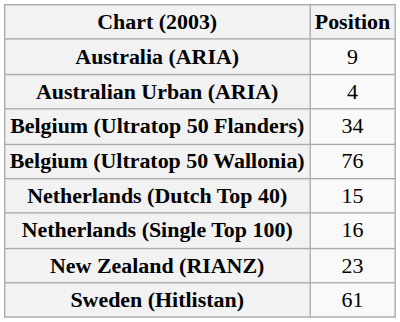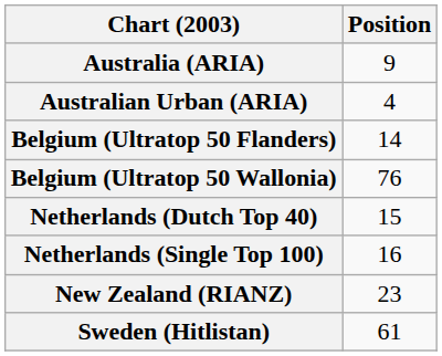 <table class="wikitable sortable plainrowheaders" style="text-align:center">
 <tr>
 <th>Chart (2003)</th>
 <th>Position</th>
 </tr>
 <tr>
 <th scope="row">Australia (ARIA)</th>
 <td>9</td>
 </tr>
 <tr>
 <th scope="row">Australian Urban (ARIA)</th>
 <td>4</td>
 </tr>
 <tr>
 <th scope="row">Belgium (Ultratop 50 Flanders)</th>
-<td>34</td>
+<td>14</td>
 </tr>
 <tr>
 <th scope="row">Belgium (Ultratop 50 Wallonia)</th>
 <td>76</td>
 </tr>
 <tr>
 <th scope="row">Netherlands (Dutch Top 40)</th>
 <td>15</td>
 </tr>
 <tr>
 <th scope="row">Netherlands (Single Top 100)</th>
 <td>16</td>
 </tr>
 <tr>
 <th scope="row">New Zealand (RIANZ)</th>
 <td>23</td>
 </tr>
 <tr>
 <th scope="row">Sweden (Hitlistan)</th>
 <td>61</td>
 </tr>
 </table>
